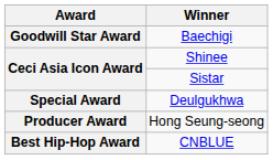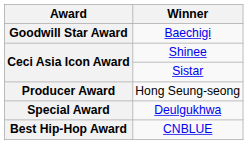 <table class="wikitable sortable plainrowheaders" style="text-align:center">
 <tr>
 <th scope="col">Award</th>
 <th scope="col">Winner</th>
 </tr>
 <tr>
 <th scope="row">Goodwill Star Award</th>
 <td><a href='#'>Baechigi</a></td>
 </tr>
 <tr>
 <th scope="row" rowspan="2">Ceci Asia Icon Award</th>
 <td><a href='#'>Shinee</a></td>
 </tr>
 <tr>
 <td><a href='#'>Sistar</a></td>
 </tr>
 <tr>
+<th scope="row">Producer Award</th>
+<td>Hong Seung-seong</td>
+</tr>
+<tr>
 <th scope="row">Special Award</th>
 <td><a href='#'>Deulgukhwa</a></td>
-</tr>
-<tr>
-<th scope="row">Producer Award</th>
-<td>Hong Seung-seong</td>
 </tr>
 <tr>
 <th scope="row">Best Hip-Hop Award</th>
 <td><a href='#'>CNBLUE</a></td>
 </tr>
 </table>
